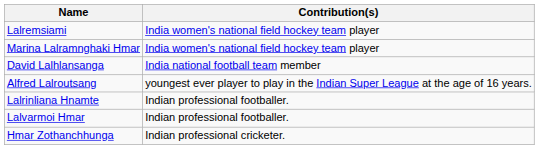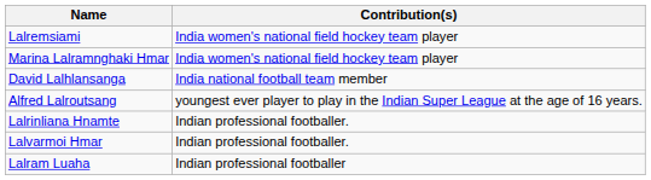 <table class="wikitable">
 <tr>
 <th>Name</th>
 <th>Contribution(s)</th>
 </tr>
 <tr>
 <td><a href='#'>Lalremsiami</a></td>
 <td><a href='#'>India women's national field hockey team</a> player</td>
 </tr>
 <tr>
 <td><a href='#'>Marina Lalramnghaki Hmar</a></td>
 <td><a href='#'>India women's national field hockey team</a> player</td>
 </tr>
 <tr>
 <td><a href='#'>David Lalhlansanga</a></td>
 <td><a href='#'>India national football team</a> member</td>
 </tr>
 <tr>
 <td><a href='#'>Alfred Lalroutsang</a></td>
 <td>youngest ever player to play in the <a href='#'>Indian Super League</a> at the age of 16 years.</td>
 </tr>
 <tr>
 <td><a href='#'>Lalrinliana Hnamte</a></td>
 <td>Indian professional footballer.</td>
 </tr>
 <tr>
 <td><a href='#'>Lalvarmoi Hmar</a></td>
 <td>Indian professional footballer.</td>
 </tr>
 <tr>
-<td><a href='#'>Hmar Zothanchhunga</a></td>
-<td>Indian professional cricketer.</td>
+<td><a href='#'>Lalram Luaha</a></td>
+<td>Indian professional footballer</td>
 </tr>
 </table>
